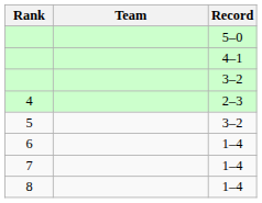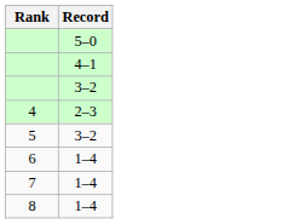 <table class="wikitable" style="text-align: center">
 <tr>
 <th width=50>Rank</th>
-<th width=175>Team</th>
 <th width=50>Record</th>
 </tr>
 <tr bgcolor=ccffcc>
 <td></td>
-<td align=left></td>
 <td>5–0</td>
 </tr>
 <tr bgcolor=ccffcc>
 <td></td>
-<td align=left></td>
 <td>4–1</td>
 </tr>
 <tr bgcolor=ccffcc>
 <td></td>
-<td align=left></td>
 <td>3–2</td>
 </tr>
 <tr bgcolor=ccffcc>
 <td>4</td>
-<td align=left></td>
 <td>2–3</td>
 </tr>
 <tr>
 <td>5</td>
-<td align=left></td>
 <td>3–2</td>
 </tr>
 <tr>
 <td>6</td>
-<td align=left></td>
 <td>1–4</td>
 </tr>
 <tr>
 <td>7</td>
-<td align=left></td>
 <td>1–4</td>
 </tr>
 <tr>
 <td>8</td>
-<td align=left></td>
 <td>1–4</td>
 </tr>
 </table>
